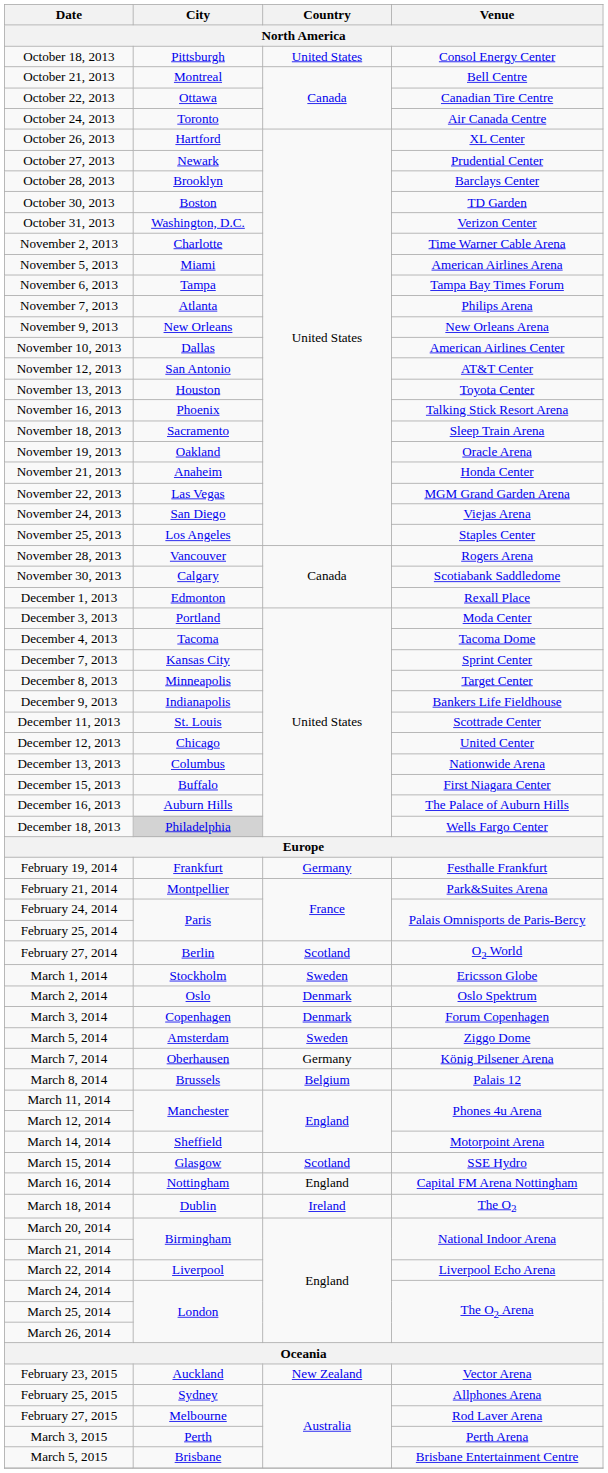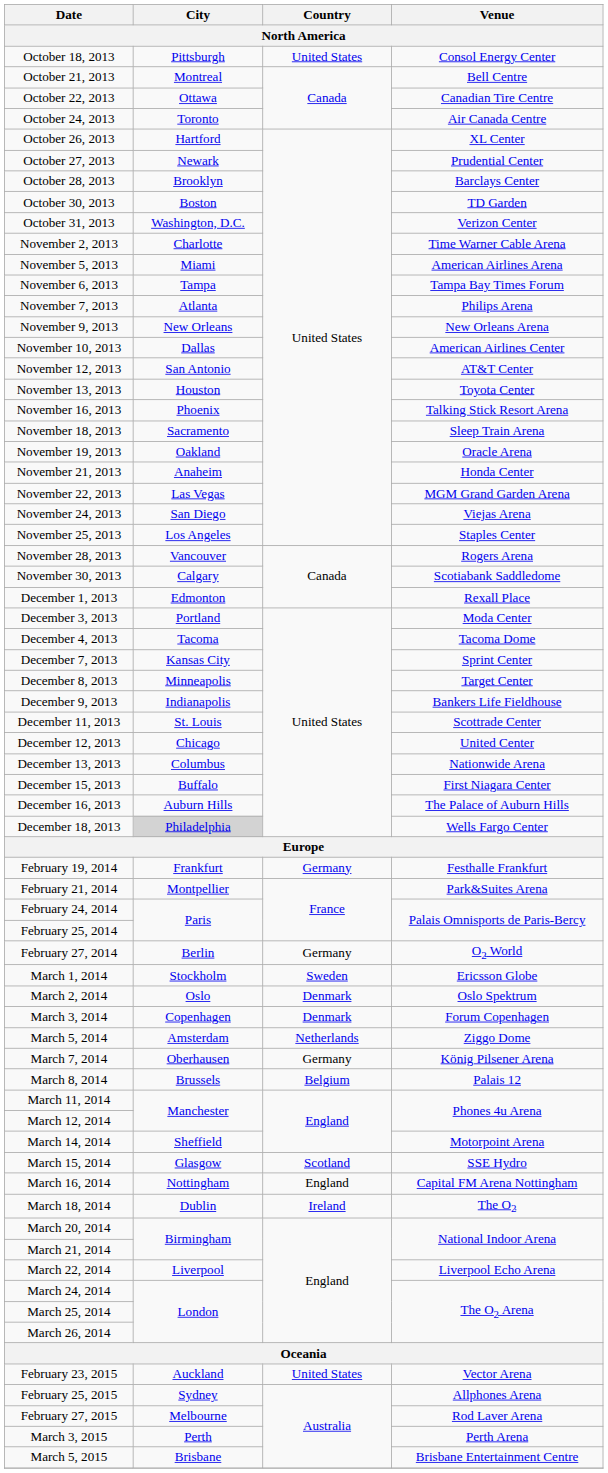 <table class="wikitable" style="text-align:center;">
 <tr>
 <th style="width:150px;">Date</th>
 <th style="width:150px;">City</th>
 <th style="width:150px;">Country</th>
 <th style="width:250px;">Venue</th>
 </tr>
 <tr>
 <th colspan="5">North America</th>
 </tr>
 <tr>
 <td>October 18, 2013</td>
 <td><a href='#'>Pittsburgh</a></td>
 <td><a href='#'>United States</a></td>
 <td><a href='#'>Consol Energy Center</a></td>
 </tr>
 <tr>
 <td>October 21, 2013</td>
 <td><a href='#'>Montreal</a></td>
 <td rowspan="3"><a href='#'>Canada</a></td>
 <td><a href='#'>Bell Centre</a></td>
 </tr>
 <tr>
 <td>October 22, 2013</td>
 <td><a href='#'>Ottawa</a></td>
 <td><a href='#'>Canadian Tire Centre</a></td>
 </tr>
 <tr>
 <td>October 24, 2013</td>
 <td><a href='#'>Toronto</a></td>
 <td><a href='#'>Air Canada Centre</a></td>
 </tr>
 <tr>
 <td>October 26, 2013</td>
 <td><a href='#'>Hartford</a></td>
 <td rowspan="20">United States</td>
 <td><a href='#'>XL Center</a></td>
 </tr>
 <tr>
 <td>October 27, 2013</td>
 <td><a href='#'>Newark</a></td>
 <td><a href='#'>Prudential Center</a></td>
 </tr>
 <tr>
 <td>October 28, 2013</td>
 <td><a href='#'>Brooklyn</a></td>
 <td><a href='#'>Barclays Center</a></td>
 </tr>
 <tr>
 <td>October 30, 2013</td>
 <td><a href='#'>Boston</a></td>
 <td><a href='#'>TD Garden</a></td>
 </tr>
 <tr>
 <td>October 31, 2013</td>
 <td><a href='#'>Washington, D.C.</a></td>
 <td><a href='#'>Verizon Center</a></td>
 </tr>
 <tr>
 <td>November 2, 2013</td>
 <td><a href='#'>Charlotte</a></td>
 <td><a href='#'>Time Warner Cable Arena</a></td>
 </tr>
 <tr>
 <td>November 5, 2013</td>
 <td><a href='#'>Miami</a></td>
 <td><a href='#'>American Airlines Arena</a></td>
 </tr>
 <tr>
 <td>November 6, 2013</td>
 <td><a href='#'>Tampa</a></td>
 <td><a href='#'>Tampa Bay Times Forum</a></td>
 </tr>
 <tr>
 <td>November 7, 2013</td>
 <td><a href='#'>Atlanta</a></td>
 <td><a href='#'>Philips Arena</a></td>
 </tr>
 <tr>
 <td>November 9, 2013</td>
 <td><a href='#'>New Orleans</a></td>
 <td><a href='#'>New Orleans Arena</a></td>
 </tr>
 <tr>
 <td>November 10, 2013</td>
 <td><a href='#'>Dallas</a></td>
 <td><a href='#'>American Airlines Center</a></td>
 </tr>
 <tr>
 <td>November 12, 2013</td>
 <td><a href='#'>San Antonio</a></td>
 <td><a href='#'>AT&T Center</a></td>
 </tr>
 <tr>
 <td>November 13, 2013</td>
 <td><a href='#'>Houston</a></td>
 <td><a href='#'>Toyota Center</a></td>
 </tr>
 <tr>
 <td>November 16, 2013</td>
 <td><a href='#'>Phoenix</a></td>
 <td><a href='#'>Talking Stick Resort Arena</a></td>
 </tr>
 <tr>
 <td>November 18, 2013</td>
 <td><a href='#'>Sacramento</a></td>
 <td><a href='#'>Sleep Train Arena</a></td>
 </tr>
 <tr>
 <td>November 19, 2013</td>
 <td><a href='#'>Oakland</a></td>
 <td><a href='#'>Oracle Arena</a></td>
 </tr>
 <tr>
 <td>November 21, 2013</td>
 <td><a href='#'>Anaheim</a></td>
 <td><a href='#'>Honda Center</a></td>
 </tr>
 <tr>
 <td>November 22, 2013</td>
 <td><a href='#'>Las Vegas</a></td>
 <td><a href='#'>MGM Grand Garden Arena</a></td>
 </tr>
 <tr>
 <td>November 24, 2013</td>
 <td><a href='#'>San Diego</a></td>
 <td><a href='#'>Viejas Arena</a></td>
 </tr>
 <tr>
 <td>November 25, 2013</td>
 <td><a href='#'>Los Angeles</a></td>
 <td><a href='#'>Staples Center</a></td>
 </tr>
 <tr>
 <td>November 28, 2013</td>
 <td><a href='#'>Vancouver</a></td>
 <td rowspan="3">Canada</td>
 <td><a href='#'>Rogers Arena</a></td>
 </tr>
 <tr>
 <td>November 30, 2013</td>
 <td><a href='#'>Calgary</a></td>
 <td><a href='#'>Scotiabank Saddledome</a></td>
 </tr>
 <tr>
 <td>December 1, 2013</td>
 <td><a href='#'>Edmonton</a></td>
 <td><a href='#'>Rexall Place</a></td>
 </tr>
 <tr>
 <td>December 3, 2013</td>
 <td><a href='#'>Portland</a></td>
 <td rowspan="11">United States</td>
 <td><a href='#'>Moda Center</a></td>
 </tr>
 <tr>
 <td>December 4, 2013</td>
 <td><a href='#'>Tacoma</a></td>
 <td><a href='#'>Tacoma Dome</a></td>
 </tr>
 <tr>
 <td>December 7, 2013</td>
 <td><a href='#'>Kansas City</a></td>
 <td><a href='#'>Sprint Center</a></td>
 </tr>
 <tr>
 <td>December 8, 2013</td>
 <td><a href='#'>Minneapolis</a></td>
 <td><a href='#'>Target Center</a></td>
 </tr>
 <tr>
 <td>December 9, 2013</td>
 <td><a href='#'>Indianapolis</a></td>
 <td><a href='#'>Bankers Life Fieldhouse</a></td>
 </tr>
 <tr>
 <td>December 11, 2013</td>
 <td><a href='#'>St. Louis</a></td>
 <td><a href='#'>Scottrade Center</a></td>
 </tr>
 <tr>
 <td>December 12, 2013</td>
 <td><a href='#'>Chicago</a></td>
 <td><a href='#'>United Center</a></td>
 </tr>
 <tr>
 <td>December 13, 2013</td>
 <td><a href='#'>Columbus</a></td>
 <td><a href='#'>Nationwide Arena</a></td>
 </tr>
 <tr>
 <td>December 15, 2013</td>
 <td><a href='#'>Buffalo</a></td>
 <td><a href='#'>First Niagara Center</a></td>
 </tr>
 <tr>
 <td>December 16, 2013</td>
 <td><a href='#'>Auburn Hills</a></td>
 <td><a href='#'>The Palace of Auburn Hills</a></td>
 </tr>
 <tr>
 <td>December 18, 2013</td>
 <td style="background: lightgrey;"><a href='#'>Philadelphia</a></td>
 <td><a href='#'>Wells Fargo Center</a></td>
 </tr>
 <tr>
 <th colspan="5"><strong>Europe</strong></th>
 </tr>
 <tr>
 <td>February 19, 2014</td>
 <td><a href='#'>Frankfurt</a></td>
 <td><a href='#'>Germany</a></td>
 <td><a href='#'>Festhalle Frankfurt</a></td>
 </tr>
 <tr>
 <td>February 21, 2014</td>
 <td><a href='#'>Montpellier</a></td>
 <td rowspan="3"><a href='#'>France</a></td>
 <td><a href='#'>Park&Suites Arena</a></td>
 </tr>
 <tr>
 <td>February 24, 2014</td>
 <td rowspan="2"><a href='#'>Paris</a></td>
 <td rowspan="2"><a href='#'>Palais Omnisports de Paris-Bercy</a></td>
 </tr>
 <tr>
 <td>February 25, 2014</td>
 </tr>
 <tr>
 <td>February 27, 2014</td>
 <td><a href='#'>Berlin</a></td>
-<td><a href='#'>Scotland</a></td>
+<td>Germany</td>
 <td><a href='#'>O<sub>2</sub> World</a></td>
 </tr>
 <tr>
 <td>March 1, 2014</td>
 <td><a href='#'>Stockholm</a></td>
 <td><a href='#'>Sweden</a></td>
 <td><a href='#'>Ericsson Globe</a></td>
 </tr>
 <tr>
 <td>March 2, 2014</td>
 <td><a href='#'>Oslo</a></td>
 <td><a href='#'>Denmark</a></td>
 <td><a href='#'>Oslo Spektrum</a></td>
 </tr>
 <tr>
 <td>March 3, 2014</td>
 <td><a href='#'>Copenhagen</a></td>
 <td><a href='#'>Denmark</a></td>
 <td><a href='#'>Forum Copenhagen</a></td>
 </tr>
 <tr>
 <td>March 5, 2014</td>
 <td><a href='#'>Amsterdam</a></td>
-<td><a href='#'>Sweden</a></td>
+<td><a href='#'>Netherlands</a></td>
 <td><a href='#'>Ziggo Dome</a></td>
 </tr>
 <tr>
 <td>March 7, 2014</td>
 <td><a href='#'>Oberhausen</a></td>
 <td>Germany</td>
 <td><a href='#'>König Pilsener Arena</a></td>
 </tr>
 <tr>
 <td>March 8, 2014</td>
 <td><a href='#'>Brussels</a></td>
 <td><a href='#'>Belgium</a></td>
 <td><a href='#'>Palais 12</a></td>
 </tr>
 <tr>
 <td>March 11, 2014</td>
 <td rowspan="2"><a href='#'>Manchester</a></td>
 <td rowspan="3"><a href='#'>England</a></td>
 <td rowspan="2"><a href='#'>Phones 4u Arena</a></td>
 </tr>
 <tr>
 <td>March 12, 2014</td>
 </tr>
 <tr>
 <td>March 14, 2014</td>
 <td><a href='#'>Sheffield</a></td>
 <td><a href='#'>Motorpoint Arena</a></td>
 </tr>
 <tr>
 <td>March 15, 2014</td>
 <td><a href='#'>Glasgow</a></td>
 <td><a href='#'>Scotland</a></td>
 <td><a href='#'>SSE Hydro</a></td>
 </tr>
 <tr>
 <td>March 16, 2014</td>
 <td><a href='#'>Nottingham</a></td>
 <td>England</td>
 <td><a href='#'>Capital FM Arena Nottingham</a></td>
 </tr>
 <tr>
 <td>March 18, 2014</td>
 <td><a href='#'>Dublin</a></td>
 <td><a href='#'>Ireland</a></td>
 <td><a href='#'>The O<sub>2</sub></a></td>
 </tr>
 <tr>
 <td>March 20, 2014</td>
 <td rowspan="2"><a href='#'>Birmingham</a></td>
 <td rowspan="6">England</td>
 <td rowspan="2"><a href='#'>National Indoor Arena</a></td>
 </tr>
 <tr>
 <td>March 21, 2014</td>
 </tr>
 <tr>
 <td>March 22, 2014</td>
 <td><a href='#'>Liverpool</a></td>
 <td><a href='#'>Liverpool Echo Arena</a></td>
 </tr>
 <tr>
 <td>March 24, 2014</td>
 <td rowspan="3"><a href='#'>London</a></td>
 <td rowspan="3"><a href='#'>The O<sub>2</sub> Arena</a></td>
 </tr>
 <tr>
 <td>March 25, 2014</td>
 </tr>
 <tr>
 <td>March 26, 2014</td>
 </tr>
 <tr>
 <th colspan="5">Oceania</th>
 </tr>
 <tr>
 <td>February 23, 2015</td>
 <td><a href='#'>Auckland</a></td>
-<td><a href='#'>New Zealand</a></td>
+<td><a href='#'>United States</a></td>
 <td><a href='#'>Vector Arena</a></td>
 </tr>
 <tr>
 <td>February 25, 2015</td>
 <td><a href='#'>Sydney</a></td>
 <td rowspan="4"><a href='#'>Australia</a></td>
 <td><a href='#'>Allphones Arena</a></td>
 </tr>
 <tr>
 <td>February 27, 2015</td>
 <td><a href='#'>Melbourne</a></td>
 <td><a href='#'>Rod Laver Arena</a></td>
 </tr>
 <tr>
 <td>March 3, 2015</td>
 <td><a href='#'>Perth</a></td>
 <td><a href='#'>Perth Arena</a></td>
 </tr>
 <tr>
 <td>March 5, 2015</td>
 <td><a href='#'>Brisbane</a></td>
 <td><a href='#'>Brisbane Entertainment Centre</a></td>
 </tr>
 <tr>
 </tr>
 </table>
